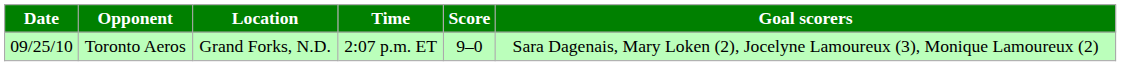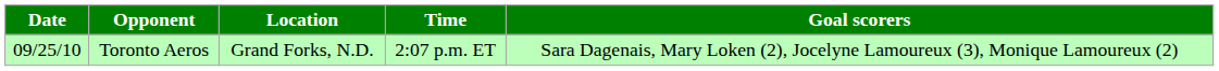 <table class="wikitable" width="80%">
 <tr align="center"  style="background:green;color:#FFFFFF;">
 <td><strong>Date</strong></td>
 <td><strong>Opponent</strong></td>
 <td><strong>Location</strong></td>
 <td><strong>Time</strong></td>
-<td><strong>Score</strong></td>
 <td><strong>Goal scorers</strong></td>
 </tr>
 <tr align="center" bgcolor="bbffbb">
 <td>09/25/10</td>
 <td>Toronto Aeros</td>
 <td>Grand Forks, N.D.</td>
 <td>2:07 p.m. ET</td>
-<td>9–0</td>
 <td>Sara Dagenais, Mary Loken (2), Jocelyne Lamoureux (3), Monique Lamoureux (2)</td>
 </tr>
 </table>
